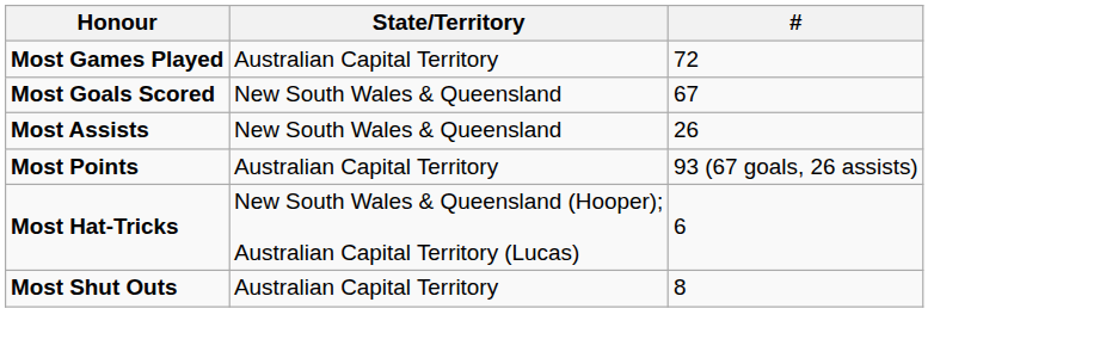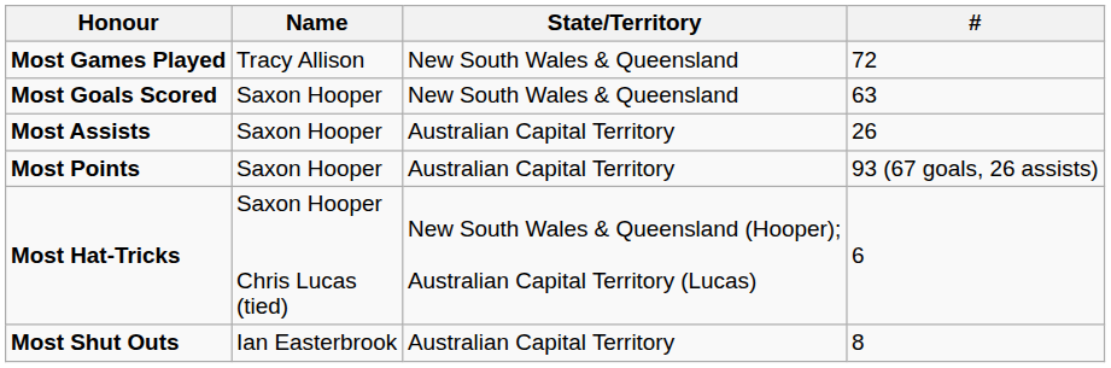 <table class="wikitable">
 <tr>
 <th>Honour</th>
+<th>Name</th>
 <th>State/Territory</th>
 <th>#</th>
 </tr>
 <tr>
 <td><strong>Most Games Played</strong></td>
-<td> Australian Capital Territory</td>
+<td>Tracy Allison</td>
+<td> New South Wales &  Queensland</td>
 <td>72</td>
 </tr>
 <tr>
 <td><strong>Most Goals Scored</strong></td>
+<td>Saxon Hooper</td>
 <td> New South Wales &  Queensland</td>
-<td>67</td>
+<td>63</td>
 </tr>
 <tr>
 <td><strong>Most Assists</strong></td>
-<td> New South Wales &  Queensland</td>
+<td>Saxon Hooper</td>
+<td> Australian Capital Territory</td>
 <td>26</td>
 </tr>
 <tr>
 <td><strong>Most Points</strong></td>
+<td>Saxon Hooper</td>
 <td> Australian Capital Territory</td>
 <td>93 (67 goals, 26 assists)</td>
 </tr>
 <tr>
 <td><strong>Most Hat-Tricks</strong></td>
+<td>Saxon Hooper <br> <br><br>Chris Lucas <br>(tied)</td>
 <td> New South Wales &  Queensland (Hooper); <br><br> Australian Capital Territory (Lucas)</td>
 <td>6</td>
 </tr>
 <tr>
 <td><strong>Most Shut Outs</strong></td>
+<td>Ian Easterbrook</td>
 <td> Australian Capital Territory</td>
 <td>8</td>
 </tr>
 </table>
